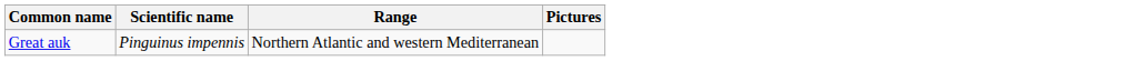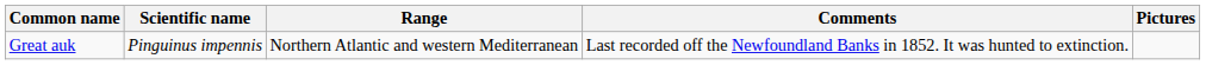 <table class="wikitable">
 <tr>
 <th>Common name</th>
 <th>Scientific name</th>
 <th>Range</th>
+<th class="unsortable">Comments</th>
 <th class="unsortable">Pictures</th>
 </tr>
 <tr>
 <td><a href='#'>Great auk</a></td>
 <td><em>Pinguinus impennis</em></td>
 <td>Northern Atlantic and western Mediterranean</td>
+<td>Last recorded off the <a href='#'>Newfoundland Banks</a> in 1852. It was hunted to extinction.</td>
 <td></td>
 </tr>
 </table>
